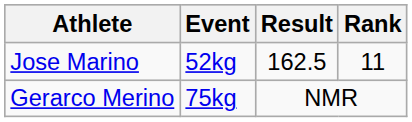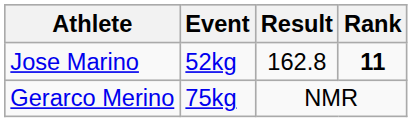 <table class=wikitable style="font-size:90%">
 <tr>
 <th>Athlete</th>
 <th>Event</th>
 <th>Result</th>
 <th>Rank</th>
 </tr>
 <tr>
 <td><a href='#'>Jose Marino</a></td>
 <td><a href='#'>52kg</a></td>
-<td style="text-align:center;">162.5</td>
-<td style="text-align:center;">11</td>
+<td style="text-align:center;">162.8</td>
+<td style="text-align:center;"><strong>11</strong></td>
 </tr>
 <tr>
 <td><a href='#'>Gerarco Merino</a></td>
 <td><a href='#'>75kg</a></td>
 <td style="text-align:center;" colspan="2">NMR</td>
 </tr>
 </table>
